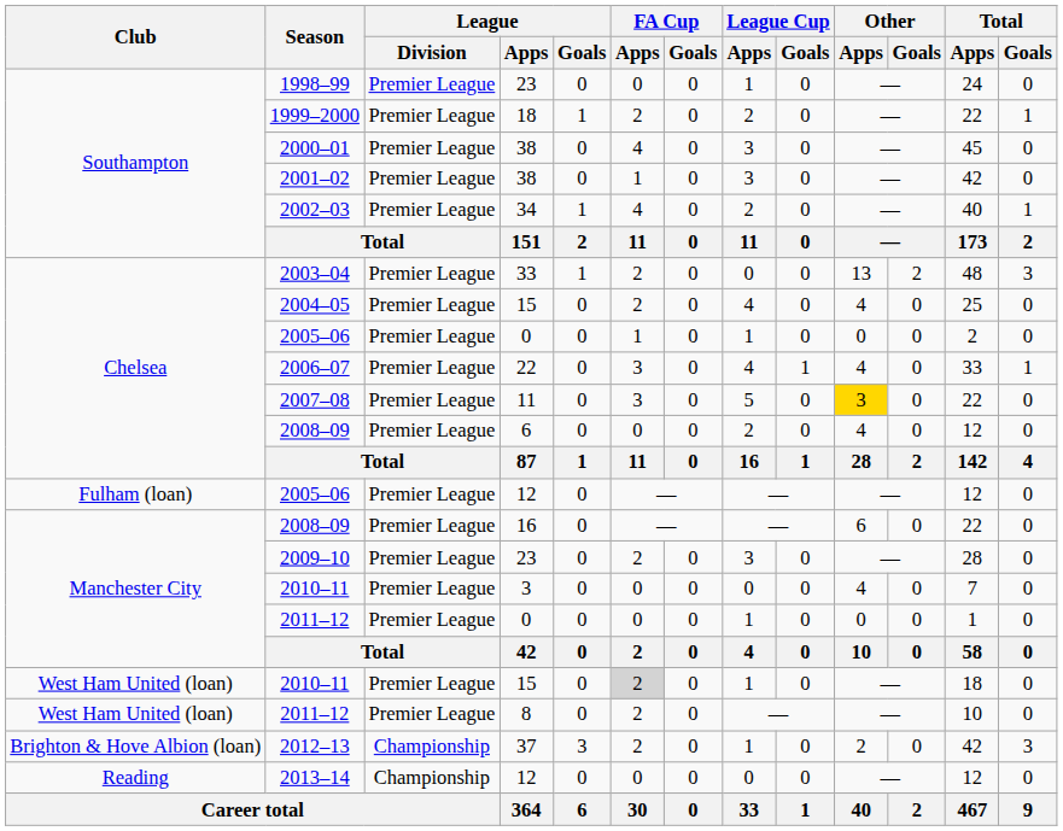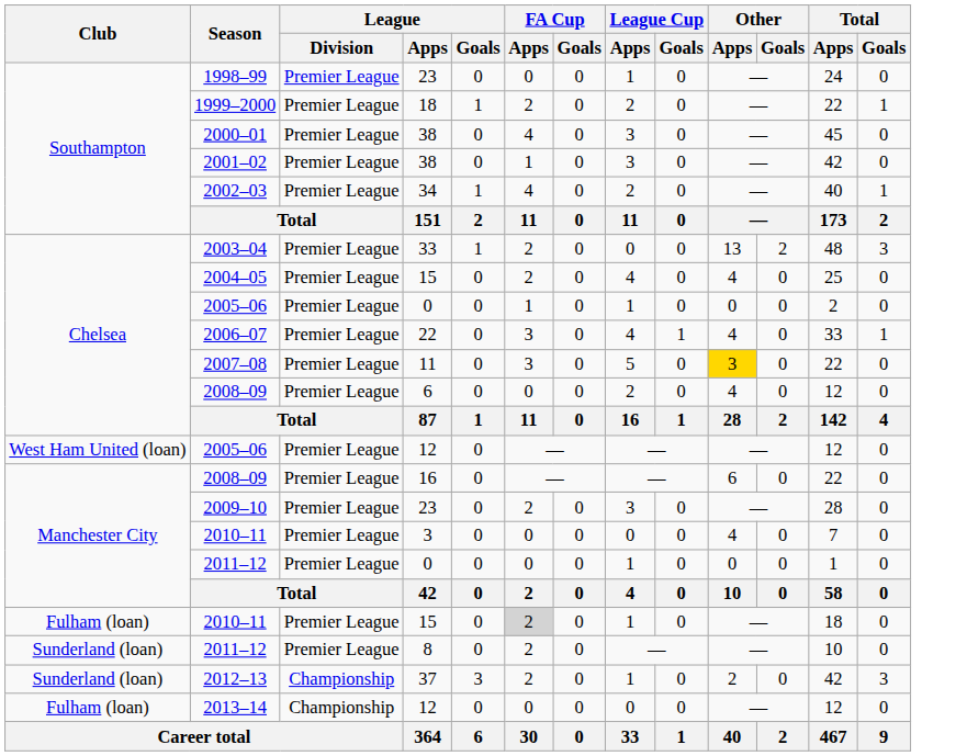 <table class="wikitable" style="text-align:center">
 <tr>
 <th rowspan="2">Club</th>
 <th rowspan="2">Season</th>
 <th colspan="3">League</th>
 <th colspan="2"><a href='#'>FA Cup</a></th>
 <th colspan="2"><a href='#'>League Cup</a></th>
 <th colspan="2">Other</th>
 <th colspan="2">Total</th>
 </tr>
 <tr>
 <th>Division</th>
 <th>Apps</th>
 <th>Goals</th>
 <th>Apps</th>
 <th>Goals</th>
 <th>Apps</th>
 <th>Goals</th>
 <th>Apps</th>
 <th>Goals</th>
 <th>Apps</th>
 <th>Goals</th>
 </tr>
 <tr>
 <td rowspan="6"><a href='#'>Southampton</a></td>
 <td><a href='#'>1998–99</a></td>
 <td><a href='#'>Premier League</a></td>
 <td>23</td>
 <td>0</td>
 <td>0</td>
 <td>0</td>
 <td>1</td>
 <td>0</td>
 <td colspan="2">—</td>
 <td>24</td>
 <td>0</td>
 </tr>
 <tr>
 <td><a href='#'>1999–2000</a></td>
 <td>Premier League</td>
 <td>18</td>
 <td>1</td>
 <td>2</td>
 <td>0</td>
 <td>2</td>
 <td>0</td>
 <td colspan="2">—</td>
 <td>22</td>
 <td>1</td>
 </tr>
 <tr>
 <td><a href='#'>2000–01</a></td>
 <td>Premier League</td>
 <td>38</td>
 <td>0</td>
 <td>4</td>
 <td>0</td>
 <td>3</td>
 <td>0</td>
 <td colspan="2">—</td>
 <td>45</td>
 <td>0</td>
 </tr>
 <tr>
 <td><a href='#'>2001–02</a></td>
 <td>Premier League</td>
 <td>38</td>
 <td>0</td>
 <td>1</td>
 <td>0</td>
 <td>3</td>
 <td>0</td>
 <td colspan="2">—</td>
 <td>42</td>
 <td>0</td>
 </tr>
 <tr>
 <td><a href='#'>2002–03</a></td>
 <td>Premier League</td>
 <td>34</td>
 <td>1</td>
 <td>4</td>
 <td>0</td>
 <td>2</td>
 <td>0</td>
 <td colspan="2">—</td>
 <td>40</td>
 <td>1</td>
 </tr>
 <tr>
 <th colspan="2">Total</th>
 <th>151</th>
 <th>2</th>
 <th>11</th>
 <th>0</th>
 <th>11</th>
 <th>0</th>
 <th colspan="2">—</th>
 <th>173</th>
 <th>2</th>
 </tr>
 <tr>
 <td rowspan="7"><a href='#'>Chelsea</a></td>
 <td><a href='#'>2003–04</a></td>
 <td>Premier League</td>
 <td>33</td>
 <td>1</td>
 <td>2</td>
 <td>0</td>
 <td>0</td>
 <td>0</td>
 <td>13</td>
 <td>2</td>
 <td>48</td>
 <td>3</td>
 </tr>
 <tr>
 <td><a href='#'>2004–05</a></td>
 <td>Premier League</td>
 <td>15</td>
 <td>0</td>
 <td>2</td>
 <td>0</td>
 <td>4</td>
 <td>0</td>
 <td>4</td>
 <td>0</td>
 <td>25</td>
 <td>0</td>
 </tr>
 <tr>
 <td><a href='#'>2005–06</a></td>
 <td>Premier League</td>
 <td>0</td>
 <td>0</td>
 <td>1</td>
 <td>0</td>
 <td>1</td>
 <td>0</td>
 <td>0</td>
 <td>0</td>
 <td>2</td>
 <td>0</td>
 </tr>
 <tr>
 <td><a href='#'>2006–07</a></td>
 <td>Premier League</td>
 <td>22</td>
 <td>0</td>
 <td>3</td>
 <td>0</td>
 <td>4</td>
 <td>1</td>
 <td>4</td>
 <td>0</td>
 <td>33</td>
 <td>1</td>
 </tr>
 <tr>
 <td><a href='#'>2007–08</a></td>
 <td>Premier League</td>
 <td>11</td>
 <td>0</td>
 <td>3</td>
 <td>0</td>
 <td>5</td>
 <td>0</td>
 <td style="background: gold;">3</td>
 <td>0</td>
 <td>22</td>
 <td>0</td>
 </tr>
 <tr>
 <td><a href='#'>2008–09</a></td>
 <td>Premier League</td>
 <td>6</td>
 <td>0</td>
 <td>0</td>
 <td>0</td>
 <td>2</td>
 <td>0</td>
 <td>4</td>
 <td>0</td>
 <td>12</td>
 <td>0</td>
 </tr>
 <tr>
 <th colspan="2">Total</th>
 <th>87</th>
 <th>1</th>
 <th>11</th>
 <th>0</th>
 <th>16</th>
 <th>1</th>
 <th>28</th>
 <th>2</th>
 <th>142</th>
 <th>4</th>
 </tr>
 <tr>
-<td><a href='#'>Fulham</a> (loan)</td>
+<td><a href='#'>West Ham United</a> (loan)</td>
 <td><a href='#'>2005–06</a></td>
 <td>Premier League</td>
 <td>12</td>
 <td>0</td>
 <td colspan="2">—</td>
 <td colspan="2">—</td>
 <td colspan="2">—</td>
 <td>12</td>
 <td>0</td>
 </tr>
 <tr>
 <td rowspan="5"><a href='#'>Manchester City</a></td>
 <td><a href='#'>2008–09</a></td>
 <td>Premier League</td>
 <td>16</td>
 <td>0</td>
 <td colspan="2">—</td>
 <td colspan="2">—</td>
 <td>6</td>
 <td>0</td>
 <td>22</td>
 <td>0</td>
 </tr>
 <tr>
 <td><a href='#'>2009–10</a></td>
 <td>Premier League</td>
 <td>23</td>
 <td>0</td>
 <td>2</td>
 <td>0</td>
 <td>3</td>
 <td>0</td>
 <td colspan="2">—</td>
 <td>28</td>
 <td>0</td>
 </tr>
 <tr>
 <td><a href='#'>2010–11</a></td>
 <td>Premier League</td>
 <td>3</td>
 <td>0</td>
 <td>0</td>
 <td>0</td>
 <td>0</td>
 <td>0</td>
 <td>4</td>
 <td>0</td>
 <td>7</td>
 <td>0</td>
 </tr>
 <tr>
 <td><a href='#'>2011–12</a></td>
 <td>Premier League</td>
 <td>0</td>
 <td>0</td>
 <td>0</td>
 <td>0</td>
 <td>1</td>
 <td>0</td>
 <td>0</td>
 <td>0</td>
 <td>1</td>
 <td>0</td>
 </tr>
 <tr>
 <th colspan="2">Total</th>
 <th>42</th>
 <th>0</th>
 <th>2</th>
 <th>0</th>
 <th>4</th>
 <th>0</th>
 <th>10</th>
 <th>0</th>
 <th>58</th>
 <th>0</th>
 </tr>
 <tr>
-<td><a href='#'>West Ham United</a> (loan)</td>
+<td><a href='#'>Fulham</a> (loan)</td>
 <td><a href='#'>2010–11</a></td>
 <td>Premier League</td>
 <td>15</td>
 <td>0</td>
 <td style="background: lightgrey;">2</td>
 <td>0</td>
 <td>1</td>
 <td>0</td>
 <td colspan="2">—</td>
 <td>18</td>
 <td>0</td>
 </tr>
 <tr>
-<td><a href='#'>West Ham United</a> (loan)</td>
+<td><a href='#'>Sunderland</a> (loan)</td>
 <td><a href='#'>2011–12</a></td>
 <td>Premier League</td>
 <td>8</td>
 <td>0</td>
 <td>2</td>
 <td>0</td>
 <td colspan="2">—</td>
 <td colspan="2">—</td>
 <td>10</td>
 <td>0</td>
 </tr>
 <tr>
-<td><a href='#'>Brighton & Hove Albion</a> (loan)</td>
+<td><a href='#'>Sunderland</a> (loan)</td>
 <td><a href='#'>2012–13</a></td>
 <td><a href='#'>Championship</a></td>
 <td>37</td>
 <td>3</td>
 <td>2</td>
 <td>0</td>
 <td>1</td>
 <td>0</td>
 <td>2</td>
 <td>0</td>
 <td>42</td>
 <td>3</td>
 </tr>
 <tr>
-<td><a href='#'>Reading</a></td>
+<td><a href='#'>Fulham</a> (loan)</td>
 <td><a href='#'>2013–14</a></td>
 <td>Championship</td>
 <td>12</td>
 <td>0</td>
 <td>0</td>
 <td>0</td>
 <td>0</td>
 <td>0</td>
 <td colspan="2">—</td>
 <td>12</td>
 <td>0</td>
 </tr>
 <tr>
 <th colspan="3">Career total</th>
 <th>364</th>
 <th>6</th>
 <th>30</th>
 <th>0</th>
 <th>33</th>
 <th>1</th>
 <th>40</th>
 <th>2</th>
 <th>467</th>
 <th>9</th>
 </tr>
 </table>
